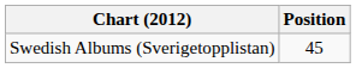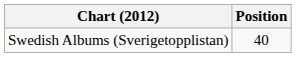 <table class="wikitable">
 <tr>
 <th>Chart (2012)</th>
 <th>Position</th>
 </tr>
 <tr>
 <td>Swedish Albums (Sverigetopplistan)</td>
-<td align="center">45</td>
+<td align="center">40</td>
 </tr>
 </table>
